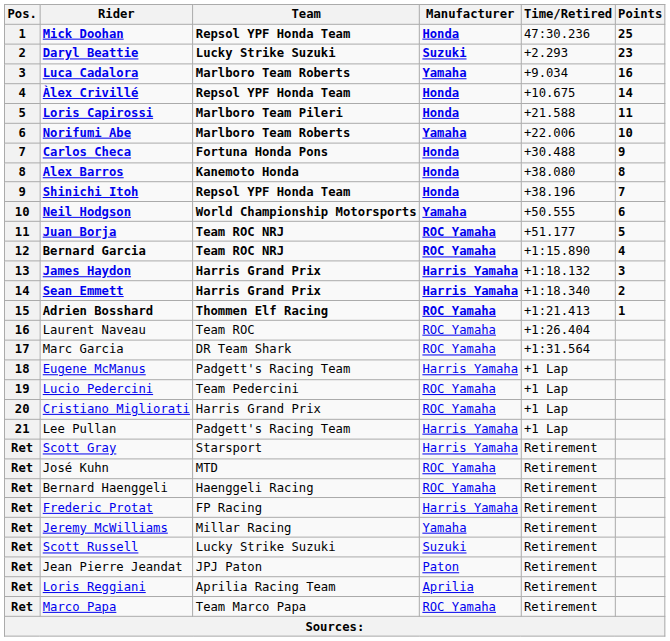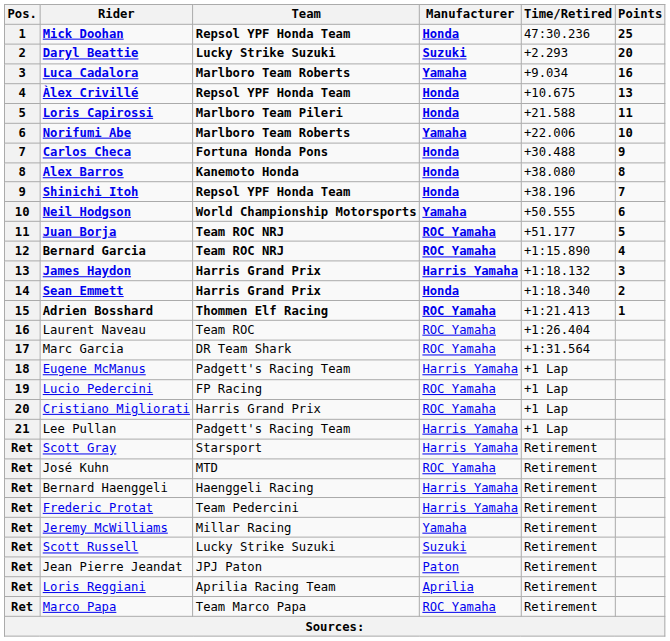 <table class="wikitable" style="font-size: 95%;">
 <tr>
 <th>Pos.</th>
 <th>Rider</th>
 <th>Team</th>
 <th>Manufacturer</th>
 <th>Time/Retired</th>
 <th>Points</th>
 </tr>
 <tr>
 <th>1</th>
 <td> <strong><a href='#'>Mick Doohan</a></strong></td>
 <td><strong>Repsol YPF Honda Team</strong></td>
 <td><strong><a href='#'>Honda</a></strong></td>
 <td>47:30.236</td>
 <td><strong>25</strong></td>
 </tr>
 <tr>
 <th>2</th>
 <td> <strong><a href='#'>Daryl Beattie</a></strong></td>
 <td><strong>Lucky Strike Suzuki</strong></td>
 <td><strong><a href='#'>Suzuki</a></strong></td>
 <td>+2.293</td>
-<td><strong>23</strong></td>
+<td><strong>20</strong></td>
 </tr>
 <tr>
 <th>3</th>
 <td> <strong><a href='#'>Luca Cadalora</a></strong></td>
 <td><strong>Marlboro Team Roberts</strong></td>
 <td><strong><a href='#'>Yamaha</a></strong></td>
 <td>+9.034</td>
 <td><strong>16</strong></td>
 </tr>
 <tr>
 <th>4</th>
 <td> <strong><a href='#'>Àlex Crivillé</a></strong></td>
 <td><strong>Repsol YPF Honda Team</strong></td>
 <td><strong><a href='#'>Honda</a></strong></td>
 <td>+10.675</td>
-<td><strong>14</strong></td>
+<td><strong>13</strong></td>
 </tr>
 <tr>
 <th>5</th>
 <td> <strong><a href='#'>Loris Capirossi</a></strong></td>
 <td><strong>Marlboro Team Pileri</strong></td>
 <td><strong><a href='#'>Honda</a></strong></td>
 <td>+21.588</td>
 <td><strong>11</strong></td>
 </tr>
 <tr>
 <th>6</th>
 <td> <strong><a href='#'>Norifumi Abe</a></strong></td>
 <td><strong>Marlboro Team Roberts</strong></td>
 <td><strong><a href='#'>Yamaha</a></strong></td>
 <td>+22.006</td>
 <td><strong>10</strong></td>
 </tr>
 <tr>
 <th>7</th>
 <td> <strong><a href='#'>Carlos Checa</a></strong></td>
 <td><strong>Fortuna Honda Pons</strong></td>
 <td><strong><a href='#'>Honda</a></strong></td>
 <td>+30.488</td>
 <td><strong>9</strong></td>
 </tr>
 <tr>
 <th>8</th>
 <td> <strong><a href='#'>Alex Barros</a></strong></td>
 <td><strong>Kanemoto Honda</strong></td>
 <td><strong><a href='#'>Honda</a></strong></td>
 <td>+38.080</td>
 <td><strong>8</strong></td>
 </tr>
 <tr>
 <th>9</th>
 <td> <strong><a href='#'>Shinichi Itoh</a></strong></td>
 <td><strong>Repsol YPF Honda Team</strong></td>
 <td><strong><a href='#'>Honda</a></strong></td>
 <td>+38.196</td>
 <td><strong>7</strong></td>
 </tr>
 <tr>
 <th>10</th>
 <td> <strong><a href='#'>Neil Hodgson</a></strong></td>
 <td><strong>World Championship Motorsports</strong></td>
 <td><strong><a href='#'>Yamaha</a></strong></td>
 <td>+50.555</td>
 <td><strong>6</strong></td>
 </tr>
 <tr>
 <th>11</th>
 <td> <strong><a href='#'>Juan Borja</a></strong></td>
 <td><strong>Team ROC NRJ</strong></td>
 <td><strong><a href='#'>ROC Yamaha</a></strong></td>
 <td>+51.177</td>
 <td><strong>5</strong></td>
 </tr>
 <tr>
 <th>12</th>
 <td> <strong>Bernard Garcia</strong></td>
 <td><strong>Team ROC NRJ</strong></td>
 <td><strong><a href='#'>ROC Yamaha</a></strong></td>
 <td>+1:15.890</td>
 <td><strong>4</strong></td>
 </tr>
 <tr>
 <th>13</th>
 <td> <strong><a href='#'>James Haydon</a></strong></td>
 <td><strong>Harris Grand Prix</strong></td>
 <td><strong><a href='#'>Harris Yamaha</a></strong></td>
 <td>+1:18.132</td>
 <td><strong>3</strong></td>
 </tr>
 <tr>
 <th>14</th>
 <td> <strong><a href='#'>Sean Emmett</a></strong></td>
 <td><strong>Harris Grand Prix</strong></td>
-<td><strong><a href='#'>Harris Yamaha</a></strong></td>
+<td><strong><a href='#'>Honda</a></strong></td>
 <td>+1:18.340</td>
 <td><strong>2</strong></td>
 </tr>
 <tr>
 <th>15</th>
 <td> <strong>Adrien Bosshard</strong></td>
 <td><strong>Thommen Elf Racing</strong></td>
 <td><strong><a href='#'>ROC Yamaha</a></strong></td>
 <td>+1:21.413</td>
 <td><strong>1</strong></td>
 </tr>
 <tr>
 <th>16</th>
 <td> Laurent Naveau</td>
 <td>Team ROC</td>
 <td><a href='#'>ROC Yamaha</a></td>
 <td>+1:26.404</td>
 <td></td>
 </tr>
 <tr>
 <th>17</th>
 <td> Marc Garcia</td>
 <td>DR Team Shark</td>
 <td><a href='#'>ROC Yamaha</a></td>
 <td>+1:31.564</td>
 <td></td>
 </tr>
 <tr>
 <th>18</th>
 <td> <a href='#'>Eugene McManus</a></td>
 <td>Padgett's Racing Team</td>
 <td><a href='#'>Harris Yamaha</a></td>
 <td>+1 Lap</td>
 <td></td>
 </tr>
 <tr>
 <th>19</th>
 <td> <a href='#'>Lucio Pedercini</a></td>
-<td>Team Pedercini</td>
+<td>FP Racing</td>
 <td><a href='#'>ROC Yamaha</a></td>
 <td>+1 Lap</td>
 <td></td>
 </tr>
 <tr>
 <th>20</th>
 <td> <a href='#'>Cristiano Migliorati</a></td>
 <td>Harris Grand Prix</td>
 <td><a href='#'>ROC Yamaha</a></td>
 <td>+1 Lap</td>
 <td></td>
 </tr>
 <tr>
 <th>21</th>
 <td> Lee Pullan</td>
 <td>Padgett's Racing Team</td>
 <td><a href='#'>Harris Yamaha</a></td>
 <td>+1 Lap</td>
 <td></td>
 </tr>
 <tr>
 <th>Ret</th>
 <td> <a href='#'>Scott Gray</a></td>
 <td>Starsport</td>
 <td><a href='#'>Harris Yamaha</a></td>
 <td>Retirement</td>
 <td></td>
 </tr>
 <tr>
 <th>Ret</th>
 <td> José Kuhn</td>
 <td>MTD</td>
 <td><a href='#'>ROC Yamaha</a></td>
 <td>Retirement</td>
 <td></td>
 </tr>
 <tr>
 <th>Ret</th>
 <td> Bernard Haenggeli</td>
 <td>Haenggeli Racing</td>
-<td><a href='#'>ROC Yamaha</a></td>
+<td><a href='#'>Harris Yamaha</a></td>
 <td>Retirement</td>
 <td></td>
 </tr>
 <tr>
 <th>Ret</th>
 <td> <a href='#'>Frederic Protat</a></td>
-<td>FP Racing</td>
+<td>Team Pedercini</td>
 <td><a href='#'>Harris Yamaha</a></td>
 <td>Retirement</td>
 <td></td>
 </tr>
 <tr>
 <th>Ret</th>
 <td> <a href='#'>Jeremy McWilliams</a></td>
 <td>Millar Racing</td>
 <td><a href='#'>Yamaha</a></td>
 <td>Retirement</td>
 <td></td>
 </tr>
 <tr>
 <th>Ret</th>
 <td> <a href='#'>Scott Russell</a></td>
 <td>Lucky Strike Suzuki</td>
 <td><a href='#'>Suzuki</a></td>
 <td>Retirement</td>
 <td></td>
 </tr>
 <tr>
 <th>Ret</th>
 <td> Jean Pierre Jeandat</td>
 <td>JPJ Paton</td>
 <td><a href='#'>Paton</a></td>
 <td>Retirement</td>
 <td></td>
 </tr>
 <tr>
 <th>Ret</th>
 <td> <a href='#'>Loris Reggiani</a></td>
 <td>Aprilia Racing Team</td>
 <td><a href='#'>Aprilia</a></td>
 <td>Retirement</td>
 <td></td>
 </tr>
 <tr>
 <th>Ret</th>
 <td> <a href='#'>Marco Papa</a></td>
 <td>Team Marco Papa</td>
 <td><a href='#'>ROC Yamaha</a></td>
 <td>Retirement</td>
 <td></td>
 </tr>
 <tr>
 <th colspan=8>Sources: </th>
 </tr>
 </table>
